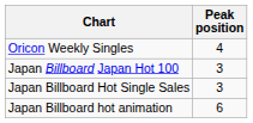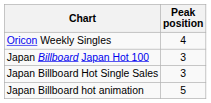 <table class="wikitable">
 <tr>
 <th>Chart</th>
 <th>Peak<br>position</th>
 </tr>
 <tr>
 <td align="left"><a href='#'>Oricon</a> Weekly Singles</td>
 <td align="center">4</td>
 </tr>
 <tr>
 <td align="left">Japan <em><a href='#'>Billboard</a></em> <a href='#'>Japan Hot 100</a></td>
 <td align="center">3</td>
 </tr>
 <tr>
 <td align="left">Japan Billboard Hot Single Sales</td>
 <td align="center">3</td>
 </tr>
 <tr>
 <td align="left">Japan Billboard hot animation</td>
-<td align="center">6</td>
+<td align="center">5</td>
 </tr>
 </table>
